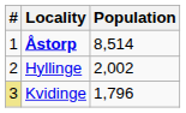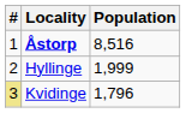 <table class="wikitable">
 <tr>
 <th>#</th>
 <th>Locality</th>
 <th>Population</th>
 </tr>
 <tr>
 <td>1</td>
 <td><strong><a href='#'>Åstorp</a></strong></td>
-<td>8,514</td>
+<td>8,516</td>
 </tr>
 <tr>
 <td>2</td>
 <td><a href='#'>Hyllinge</a></td>
-<td>2,002</td>
+<td>1,999</td>
 </tr>
 <tr>
 <td style="background: khaki;">3</td>
 <td><a href='#'>Kvidinge</a></td>
 <td>1,796</td>
 </tr>
 </table>
